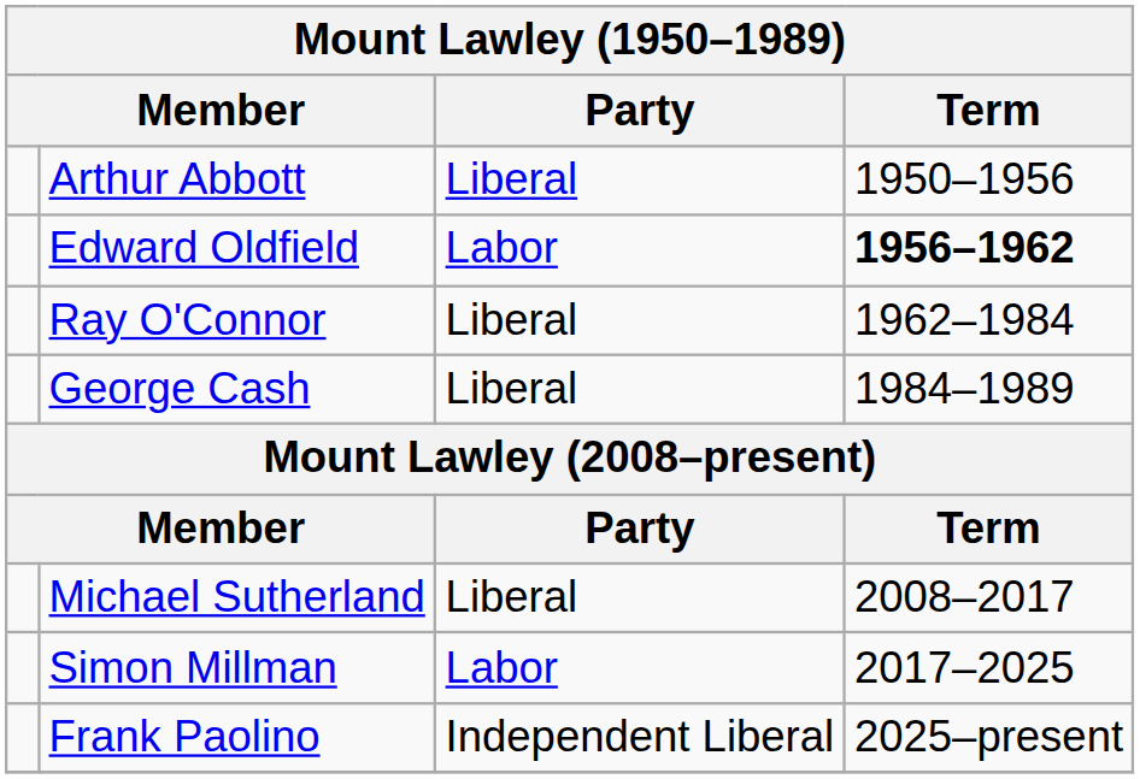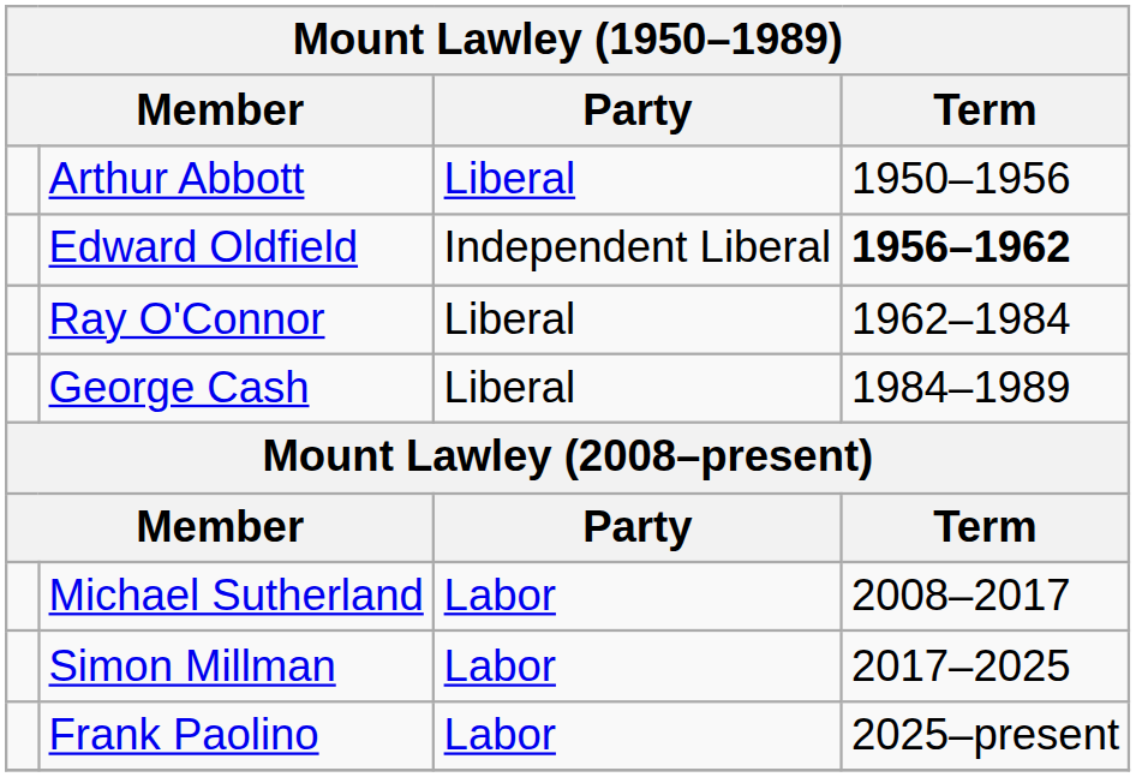 <table class="wikitable">
 <tr>
 <th colspan="4">Mount Lawley (1950–1989)</th>
 </tr>
 <tr>
 <th colspan="2">Member</th>
 <th>Party</th>
 <th>Term</th>
 </tr>
 <tr>
 <td> </td>
 <td><a href='#'>Arthur Abbott</a></td>
 <td><a href='#'>Liberal</a></td>
 <td>1950–1956</td>
 </tr>
 <tr>
 <td> </td>
 <td><a href='#'>Edward Oldfield</a></td>
-<td><a href='#'>Labor</a></td>
+<td>Independent Liberal</td>
 <td><strong>1956–1962</strong></td>
 </tr>
 <tr>
 <td> </td>
 <td><a href='#'>Ray O'Connor</a></td>
 <td>Liberal</td>
 <td>1962–1984</td>
 </tr>
 <tr>
 <td> </td>
 <td><a href='#'>George Cash</a></td>
 <td>Liberal</td>
 <td>1984–1989</td>
 </tr>
 <tr>
 <th colspan="4">Mount Lawley (2008–present)</th>
 </tr>
 <tr>
 <th colspan="2">Member</th>
 <th>Party</th>
 <th>Term</th>
 </tr>
 <tr>
 <td> </td>
 <td><a href='#'>Michael Sutherland</a></td>
-<td>Liberal</td>
+<td><a href='#'>Labor</a></td>
 <td>2008–2017</td>
 </tr>
 <tr>
 <td> </td>
 <td><a href='#'>Simon Millman</a></td>
 <td><a href='#'>Labor</a></td>
 <td>2017–2025</td>
 </tr>
 <tr>
 <td> </td>
 <td><a href='#'>Frank Paolino</a></td>
-<td>Independent Liberal</td>
+<td><a href='#'>Labor</a></td>
 <td>2025–present</td>
 </tr>
 <tr>
 </tr>
 </table>
